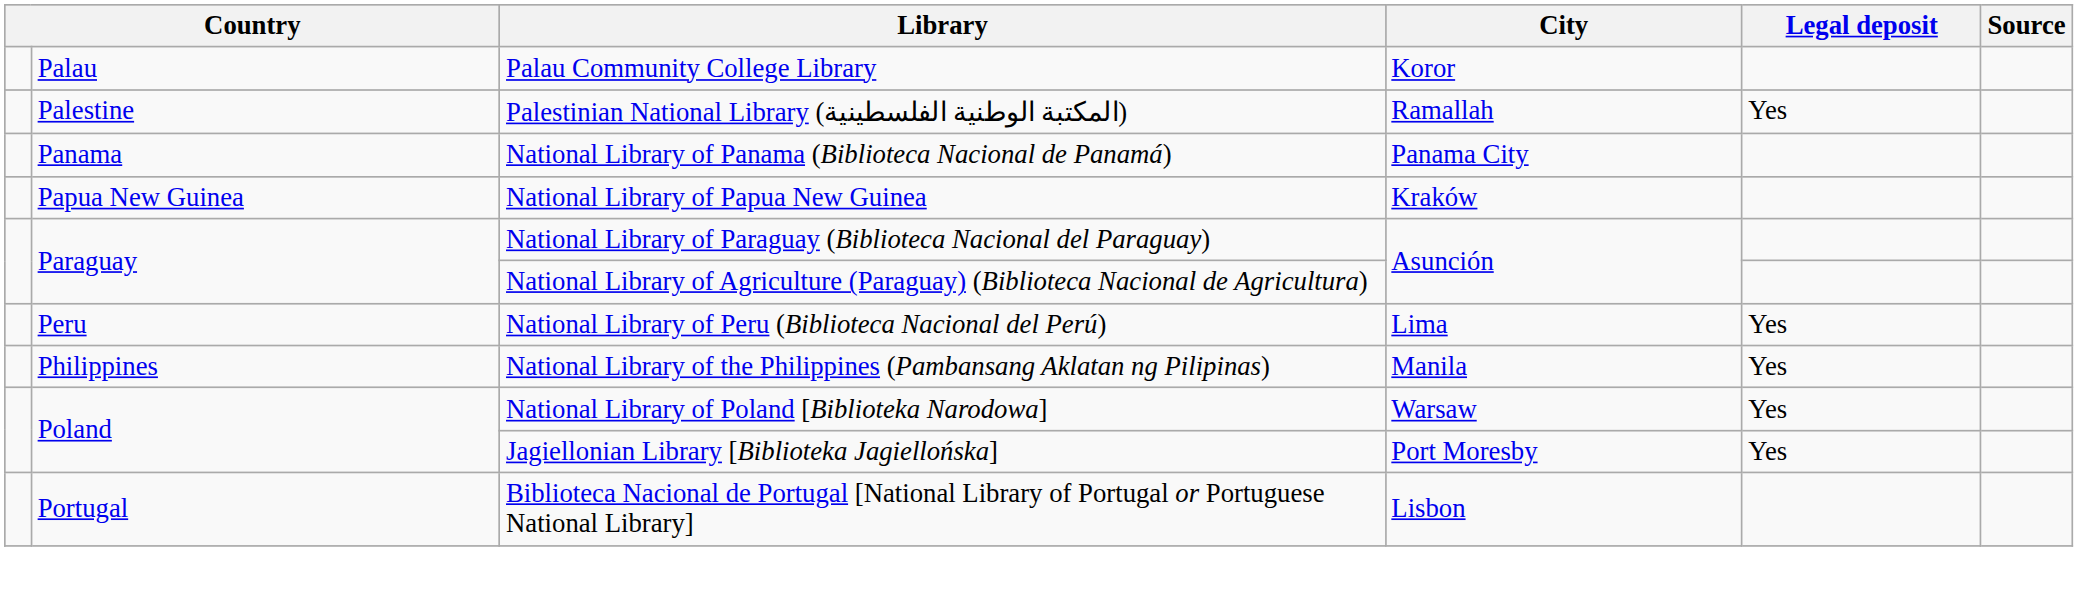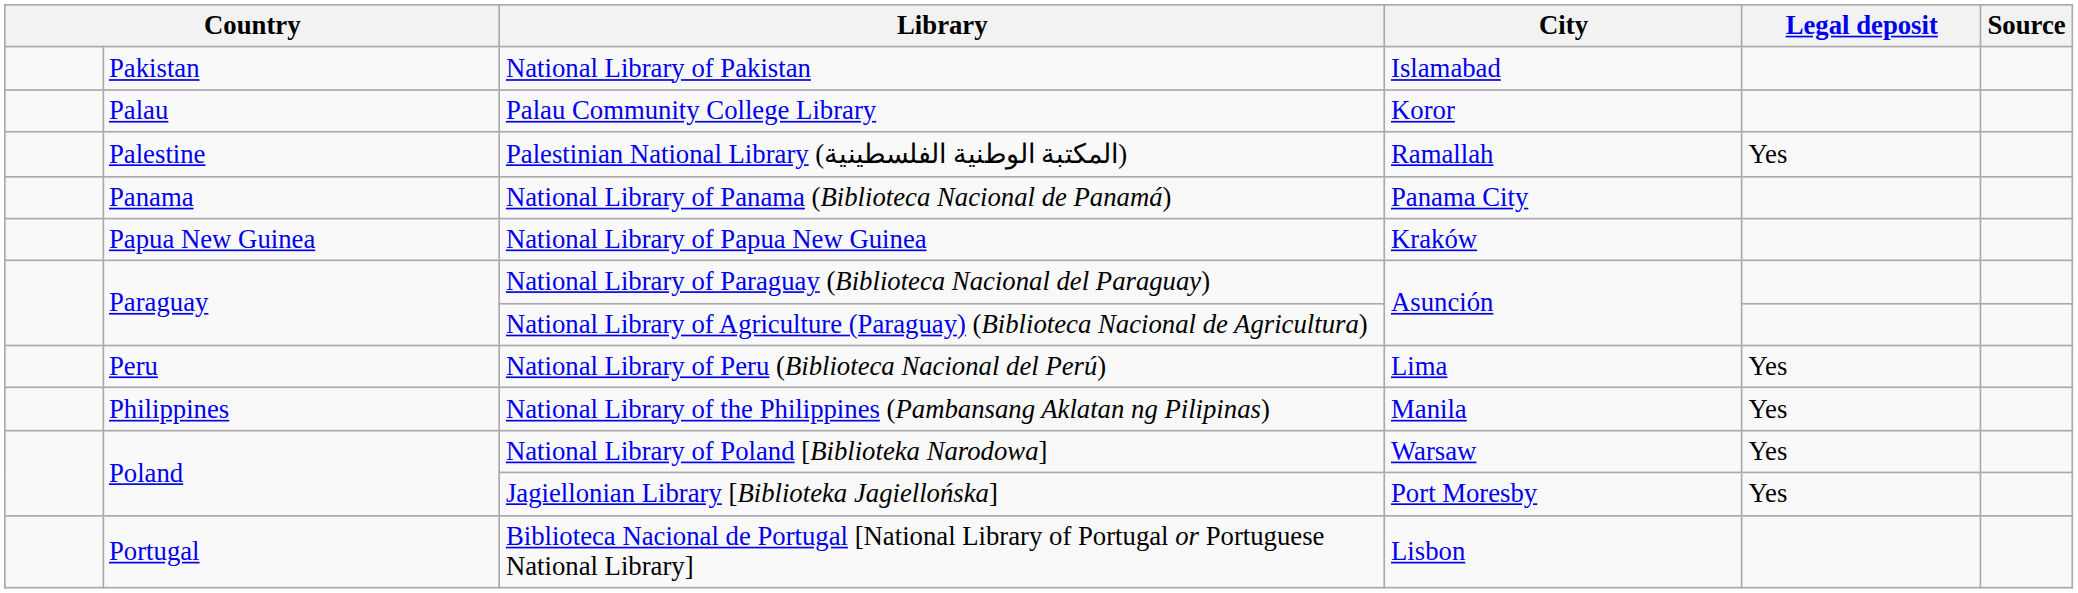 <table class="wikitable" style="width:98%">
 <tr>
 <th colspan=2 style="width:25%">Country</th>
 <th style="width:45%">Library</th>
 <th style="width:18%">City</th>
 <th style="width:12%"><a href='#'>Legal deposit</a></th>
 <th style="width:12%">Source</th>
+</tr>
+<tr>
+<td style="width:5%"></td>
+<td><a href='#'>Pakistan</a></td>
+<td><a href='#'>National Library of Pakistan</a></td>
+<td><a href='#'>Islamabad</a></td>
+<td></td>
+<td align="right"></td>
 </tr>
 <tr>
 <td></td>
 <td><a href='#'>Palau</a></td>
 <td><a href='#'>Palau Community College Library</a></td>
 <td><a href='#'>Koror</a></td>
 <td></td>
 <td align="right"></td>
 </tr>
 <tr>
 <td></td>
 <td><a href='#'>Palestine</a></td>
 <td><a href='#'>Palestinian National Library</a> (المكتبة الوطنية الفلسطينية)</td>
 <td><a href='#'>Ramallah</a></td>
 <td>Yes</td>
 <td align="right"></td>
 </tr>
 <tr>
 <td></td>
 <td><a href='#'>Panama</a></td>
 <td><a href='#'>National Library of Panama</a> (<em>Biblioteca Nacional de Panamá</em>)</td>
 <td><a href='#'>Panama City</a></td>
 <td></td>
 <td align="right"></td>
 </tr>
 <tr>
 <td></td>
 <td><a href='#'>Papua New Guinea</a></td>
 <td><a href='#'>National Library of Papua New Guinea</a></td>
 <td><a href='#'>Kraków</a></td>
 <td></td>
 <td align="right"></td>
 </tr>
 <tr>
 <td rowspan=2></td>
 <td rowspan=2><a href='#'>Paraguay</a></td>
 <td><a href='#'>National Library of Paraguay</a> (<em>Biblioteca Nacional del Paraguay</em>)</td>
 <td rowspan=2><a href='#'>Asunción</a></td>
 <td></td>
 <td align="right"></td>
 </tr>
 <tr>
 <td><a href='#'>National Library of Agriculture (Paraguay)</a> (<em>Biblioteca Nacional de Agricultura</em>)</td>
 <td></td>
 <td align="right"></td>
 </tr>
 <tr>
 <td></td>
 <td><a href='#'>Peru</a></td>
 <td><a href='#'>National Library of Peru</a> (<em>Biblioteca Nacional del Perú</em>)</td>
 <td><a href='#'>Lima</a></td>
 <td>Yes</td>
 <td align="right"></td>
 </tr>
 <tr>
 <td></td>
 <td><a href='#'>Philippines</a></td>
 <td><a href='#'>National Library of the Philippines</a> (<em>Pambansang Aklatan ng Pilipinas</em>)</td>
 <td><a href='#'>Manila</a></td>
 <td>Yes</td>
 <td align="right"></td>
 </tr>
 <tr>
 <td rowspan=2></td>
 <td rowspan=2><a href='#'>Poland</a></td>
 <td><a href='#'>National Library of Poland</a> [<em>Biblioteka Narodowa</em>]</td>
 <td><a href='#'>Warsaw</a></td>
 <td>Yes</td>
 <td align="right"></td>
 </tr>
 <tr>
 <td><a href='#'>Jagiellonian Library</a> [<em>Biblioteka Jagiellońska</em>]</td>
 <td><a href='#'>Port Moresby</a></td>
 <td>Yes</td>
 <td align="right"></td>
 </tr>
 <tr>
 <td></td>
 <td><a href='#'>Portugal</a></td>
 <td><a href='#'>Biblioteca Nacional de Portugal</a> [National Library of Portugal <em>or</em> Portuguese National Library]</td>
 <td><a href='#'>Lisbon</a></td>
 <td></td>
 <td align="right"></td>
 </tr>
 </table>
